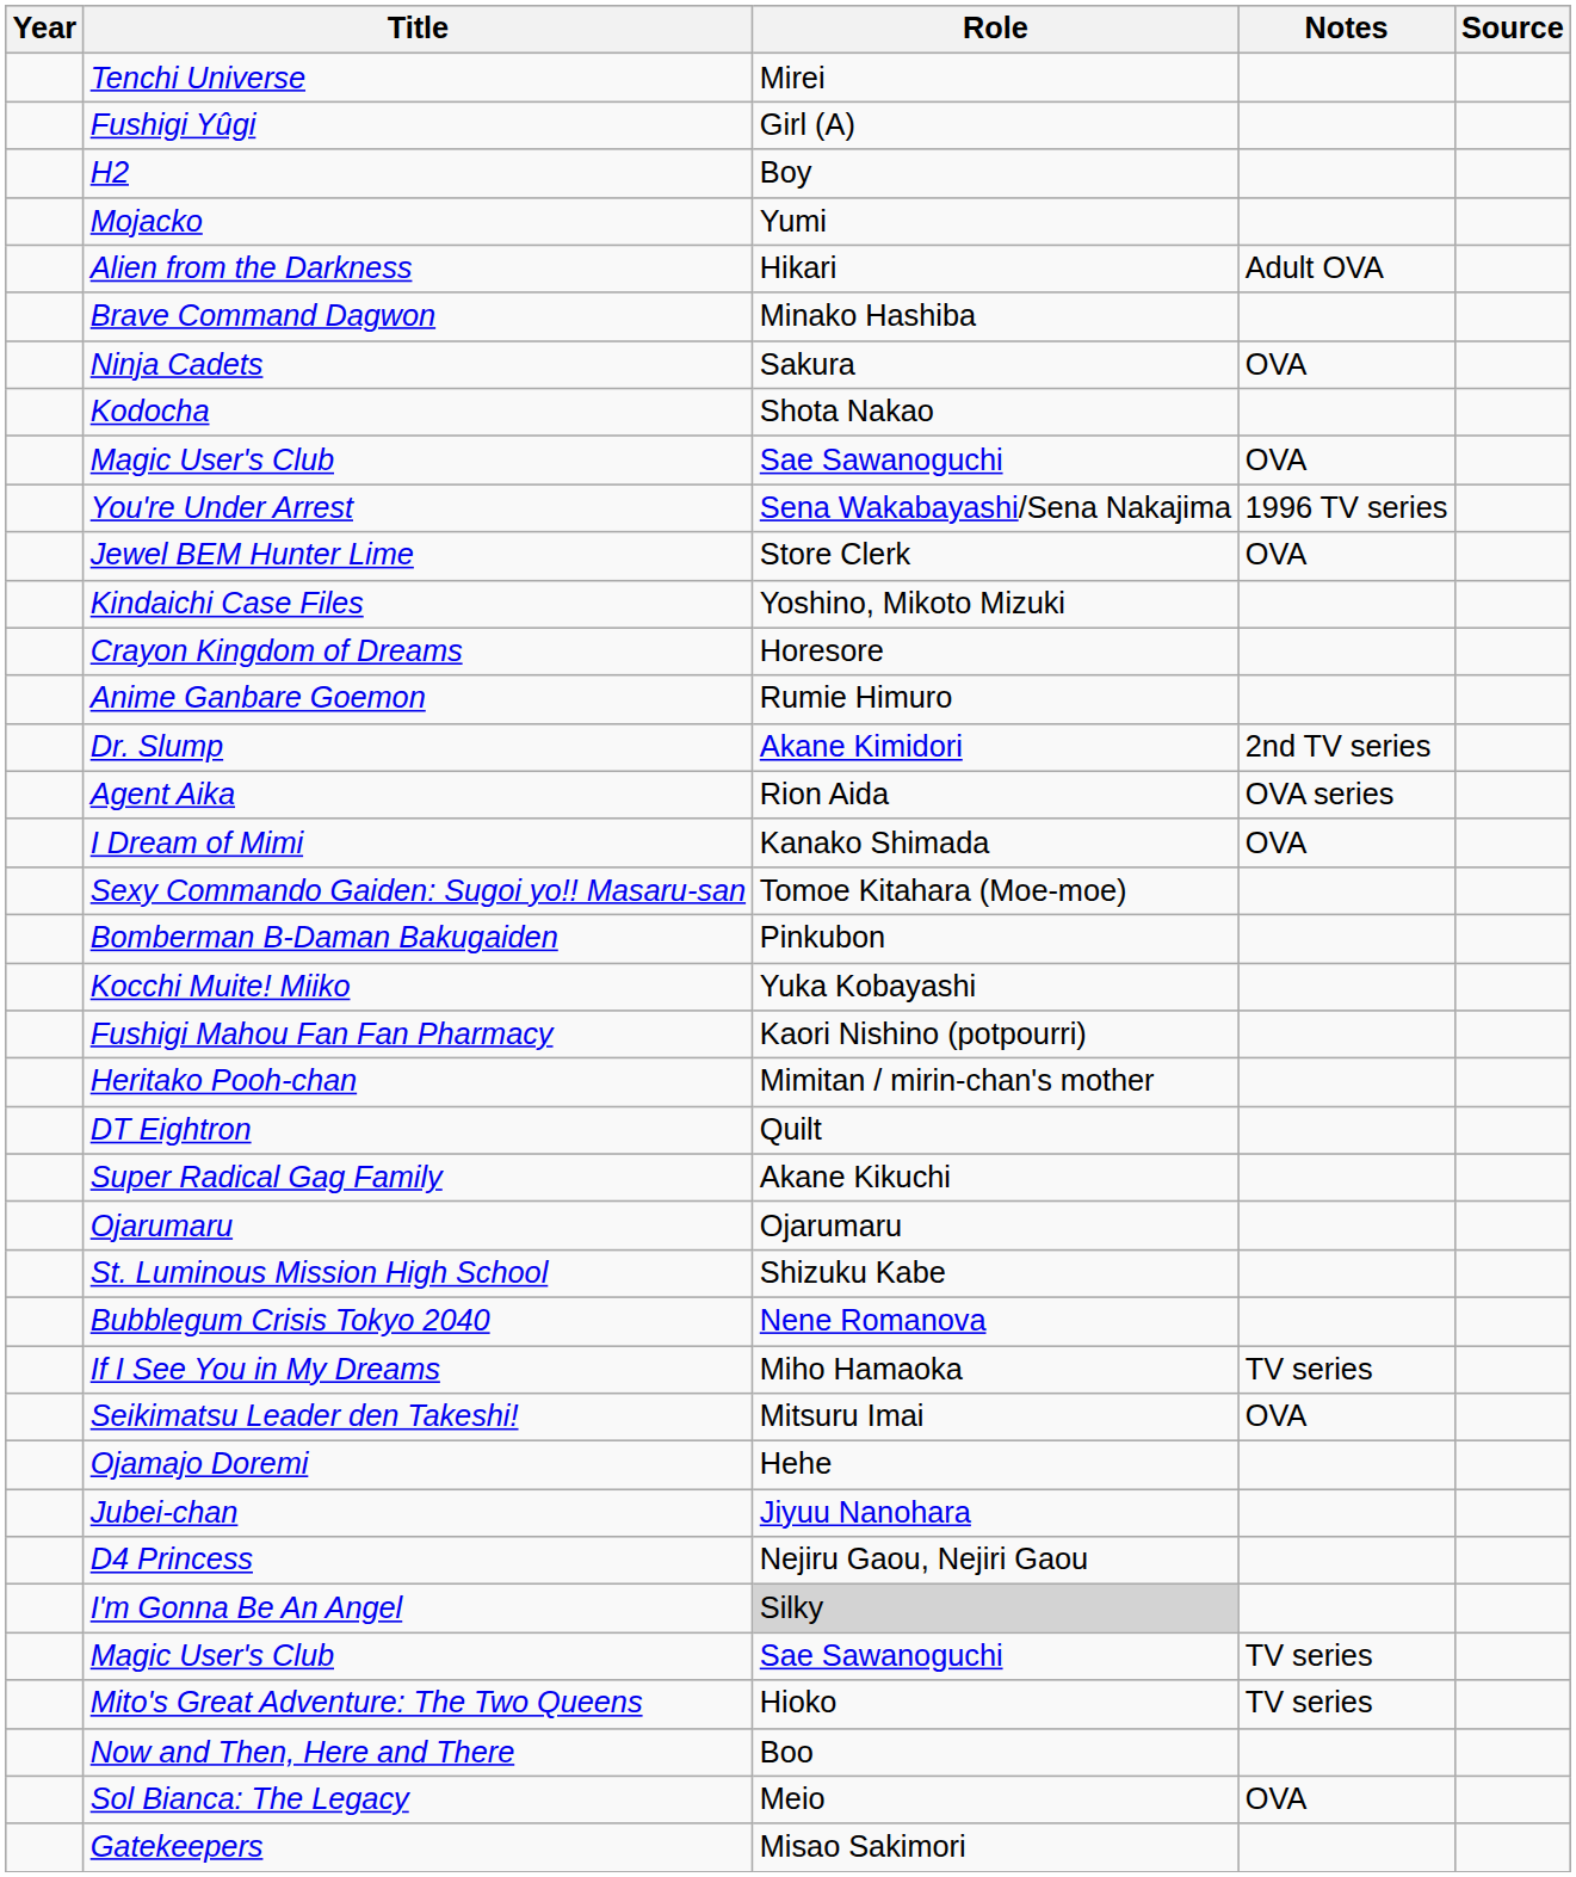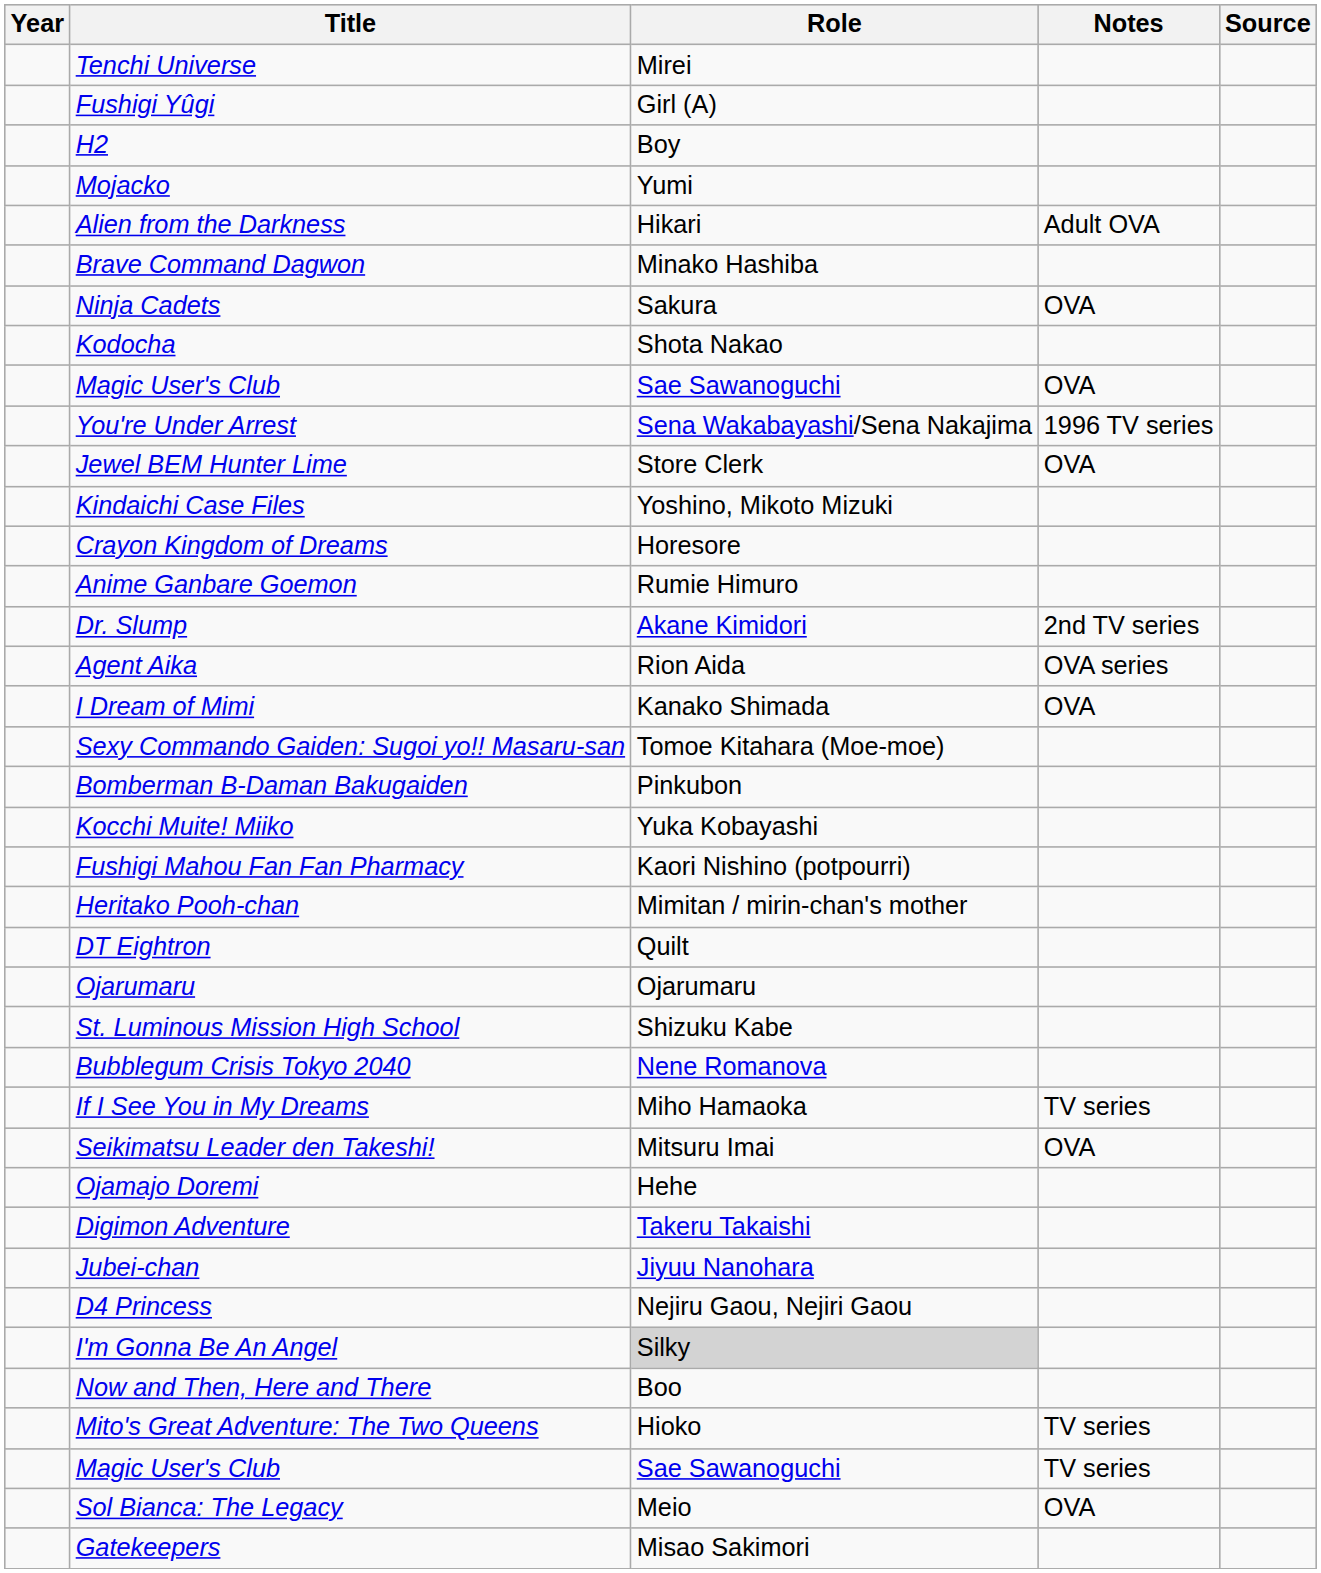 <table class="wikitable sortable plainrowheaders">
 <tr>
 <th>Year</th>
 <th>Title</th>
 <th>Role</th>
 <th class="unsortable">Notes</th>
 <th class="unsortable">Source</th>
 </tr>
 <tr>
 <td></td>
 <td><em><a href='#'>Tenchi Universe</a></em></td>
 <td>Mirei</td>
 <td></td>
 <td></td>
 </tr>
 <tr>
 <td></td>
 <td><em><a href='#'>Fushigi Yûgi</a></em></td>
 <td>Girl (A)</td>
 <td></td>
 <td></td>
 </tr>
 <tr>
 <td></td>
 <td><em><a href='#'>H2</a></em></td>
 <td>Boy</td>
 <td></td>
 <td></td>
 </tr>
 <tr>
 <td></td>
 <td><em><a href='#'>Mojacko</a></em></td>
 <td>Yumi</td>
 <td></td>
 <td></td>
 </tr>
 <tr>
 <td></td>
 <td><em><a href='#'>Alien from the Darkness</a></em></td>
 <td>Hikari</td>
 <td>Adult OVA</td>
 <td></td>
 </tr>
 <tr>
 <td></td>
 <td><em><a href='#'>Brave Command Dagwon</a></em></td>
 <td>Minako Hashiba</td>
 <td></td>
 <td></td>
 </tr>
 <tr>
 <td></td>
 <td><em><a href='#'>Ninja Cadets</a></em></td>
 <td>Sakura</td>
 <td>OVA</td>
 <td></td>
 </tr>
 <tr>
 <td></td>
 <td><em><a href='#'>Kodocha</a></em></td>
 <td>Shota Nakao</td>
 <td></td>
 <td></td>
 </tr>
 <tr>
 <td></td>
 <td><em><a href='#'>Magic User's Club</a></em></td>
 <td><a href='#'>Sae Sawanoguchi</a></td>
 <td>OVA</td>
 <td></td>
 </tr>
 <tr>
 <td></td>
 <td><em><a href='#'>You're Under Arrest</a></em></td>
 <td><a href='#'>Sena Wakabayashi</a>/Sena Nakajima</td>
 <td>1996 TV series</td>
 <td></td>
 </tr>
 <tr>
 <td></td>
 <td><em><a href='#'>Jewel BEM Hunter Lime</a></em></td>
 <td>Store Clerk</td>
 <td>OVA</td>
 <td></td>
 </tr>
 <tr>
 <td></td>
 <td><em><a href='#'>Kindaichi Case Files</a></em></td>
 <td>Yoshino, Mikoto Mizuki</td>
 <td></td>
 <td></td>
 </tr>
 <tr>
 <td></td>
 <td><em><a href='#'>Crayon Kingdom of Dreams</a></em></td>
 <td>Horesore</td>
 <td></td>
 <td></td>
 </tr>
 <tr>
 <td></td>
 <td><em><a href='#'>Anime Ganbare Goemon</a></em></td>
 <td>Rumie Himuro</td>
 <td></td>
 <td></td>
 </tr>
 <tr>
 <td></td>
 <td><em><a href='#'>Dr. Slump</a></em></td>
 <td><a href='#'>Akane Kimidori</a></td>
 <td>2nd TV series</td>
 <td></td>
 </tr>
 <tr>
 <td></td>
 <td><em><a href='#'>Agent Aika</a></em></td>
 <td>Rion Aida</td>
 <td>OVA series</td>
 <td></td>
 </tr>
 <tr>
 <td></td>
 <td><em><a href='#'>I Dream of Mimi</a></em></td>
 <td>Kanako Shimada</td>
 <td>OVA</td>
 <td></td>
 </tr>
 <tr>
 <td></td>
 <td><em><a href='#'>Sexy Commando Gaiden: Sugoi yo!! Masaru-san</a></em></td>
 <td>Tomoe Kitahara (Moe-moe)</td>
 <td></td>
 <td></td>
 </tr>
 <tr>
 <td></td>
 <td><em><a href='#'>Bomberman B-Daman Bakugaiden</a></em></td>
 <td>Pinkubon</td>
 <td></td>
 <td></td>
 </tr>
 <tr>
 <td></td>
 <td><em><a href='#'>Kocchi Muite! Miiko</a></em></td>
 <td>Yuka Kobayashi</td>
 <td></td>
 <td></td>
 </tr>
 <tr>
 <td></td>
 <td><em><a href='#'>Fushigi Mahou Fan Fan Pharmacy</a></em></td>
 <td>Kaori Nishino (potpourri)</td>
 <td></td>
 <td></td>
 </tr>
 <tr>
 <td></td>
 <td><em><a href='#'>Heritako Pooh-chan</a></em></td>
 <td>Mimitan / mirin-chan's mother</td>
 <td></td>
 <td></td>
 </tr>
 <tr>
 <td></td>
 <td><em><a href='#'>DT Eightron</a></em></td>
 <td>Quilt</td>
 <td></td>
 <td></td>
 </tr>
 <tr>
 <td></td>
-<td><em><a href='#'>Super Radical Gag Family</a></em></td>
-<td>Akane Kikuchi</td>
-<td></td>
-<td></td>
-</tr>
-<tr>
-<td></td>
 <td><em><a href='#'>Ojarumaru</a></em></td>
 <td>Ojarumaru</td>
 <td></td>
 <td></td>
 </tr>
 <tr>
 <td></td>
 <td><em><a href='#'>St. Luminous Mission High School</a></em></td>
 <td>Shizuku Kabe</td>
 <td></td>
 <td></td>
 </tr>
 <tr>
 <td></td>
 <td><em><a href='#'>Bubblegum Crisis Tokyo 2040</a></em></td>
 <td><a href='#'>Nene Romanova</a></td>
 <td></td>
 <td></td>
 </tr>
 <tr>
 <td></td>
 <td><em><a href='#'>If I See You in My Dreams</a></em></td>
 <td>Miho Hamaoka</td>
 <td>TV series</td>
 <td></td>
 </tr>
 <tr>
 <td></td>
 <td><em><a href='#'>Seikimatsu Leader den Takeshi!</a></em></td>
 <td>Mitsuru Imai</td>
 <td>OVA</td>
 <td></td>
 </tr>
 <tr>
 <td></td>
 <td><em><a href='#'>Ojamajo Doremi</a></em></td>
 <td>Hehe</td>
 <td></td>
 <td></td>
 </tr>
 <tr>
 <td></td>
+<td><em><a href='#'>Digimon Adventure</a></em></td>
+<td><a href='#'>Takeru Takaishi</a></td>
+<td></td>
+<td></td>
+</tr>
+<tr>
+<td></td>
 <td><em><a href='#'>Jubei-chan</a></em></td>
 <td><a href='#'>Jiyuu Nanohara</a></td>
 <td></td>
 <td></td>
 </tr>
 <tr>
 <td></td>
 <td><em><a href='#'>D4 Princess</a></em></td>
 <td>Nejiru Gaou, Nejiri Gaou</td>
 <td></td>
 <td></td>
 </tr>
 <tr>
 <td></td>
 <td><em><a href='#'>I'm Gonna Be An Angel</a></em></td>
 <td style="background: lightgrey;">Silky</td>
 <td></td>
 <td></td>
 </tr>
 <tr>
 <td></td>
-<td><em><a href='#'>Magic User's Club</a></em></td>
-<td><a href='#'>Sae Sawanoguchi</a></td>
-<td>TV series</td>
+<td><em><a href='#'>Now and Then, Here and There</a></em></td>
+<td>Boo</td>
+<td></td>
 <td></td>
 </tr>
 <tr>
 <td></td>
 <td><em><a href='#'>Mito's Great Adventure: The Two Queens</a></em></td>
 <td>Hioko</td>
 <td>TV series</td>
 <td></td>
 </tr>
 <tr>
 <td></td>
-<td><em><a href='#'>Now and Then, Here and There</a></em></td>
-<td>Boo</td>
-<td></td>
+<td><em><a href='#'>Magic User's Club</a></em></td>
+<td><a href='#'>Sae Sawanoguchi</a></td>
+<td>TV series</td>
 <td></td>
 </tr>
 <tr>
 <td></td>
 <td><em><a href='#'>Sol Bianca: The Legacy</a></em></td>
 <td>Meio</td>
 <td>OVA</td>
 <td></td>
 </tr>
 <tr>
 <td></td>
 <td><em><a href='#'>Gatekeepers</a></em></td>
 <td>Misao Sakimori</td>
 <td></td>
 <td></td>
 </tr>
 <tr>
 </tr>
 </table>
